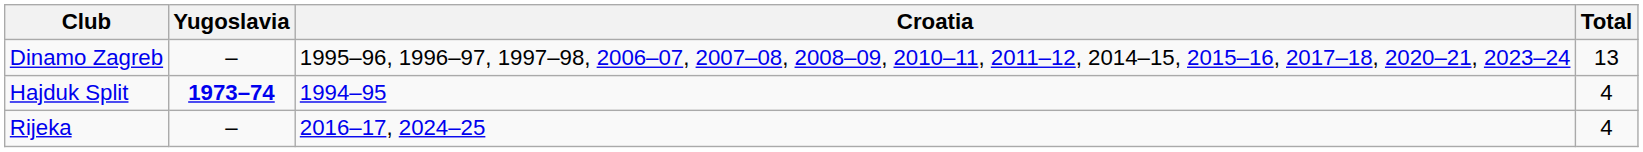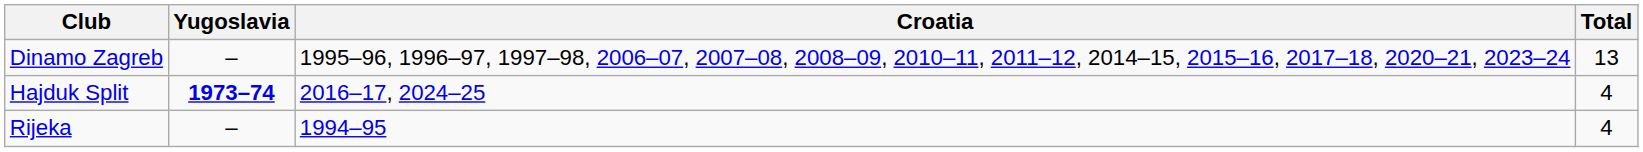 <table class="wikitable sortable">
 <tr>
 <th>Club</th>
 <th>Yugoslavia</th>
 <th>Croatia</th>
 <th>Total</th>
 </tr>
 <tr>
 <td><a href='#'>Dinamo Zagreb</a></td>
 <td style="text-align:center">–</td>
 <td>1995–96, 1996–97, 1997–98, <a href='#'>2006–07</a>, <a href='#'>2007–08</a>, <a href='#'>2008–09</a>, <a href='#'>2010–11</a>, <a href='#'>2011–12</a>, 2014–15, <a href='#'>2015–16</a>, <a href='#'>2017–18</a>, <a href='#'>2020–21</a>, <a href='#'>2023–24</a></td>
 <td style="text-align:center">13</td>
 </tr>
 <tr>
 <td><a href='#'>Hajduk Split</a></td>
 <td style="text-align:center"><strong><a href='#'>1973–74</a></strong></td>
-<td><a href='#'>1994–95</a></td>
+<td><a href='#'>2016–17</a>, <a href='#'>2024–25</a></td>
 <td style="text-align:center">4</td>
 </tr>
 <tr>
 <td><a href='#'>Rijeka</a></td>
 <td style="text-align:center">–</td>
-<td><a href='#'>2016–17</a>, <a href='#'>2024–25</a></td>
+<td><a href='#'>1994–95</a></td>
 <td style="text-align:center">4</td>
 </tr>
 </table>
